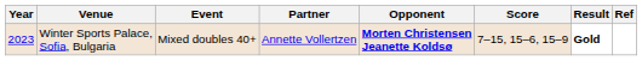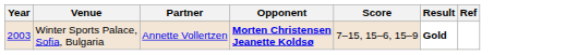 <table class="sortable wikitable" style="font-size: 90%;">
 <tr>
 <th>Year</th>
 <th>Venue</th>
-<th>Event</th>
 <th>Partner</th>
 <th>Opponent</th>
 <th>Score</th>
 <th>Result</th>
 <th>Ref</th>
 </tr>
 <tr style="background:#F3E6D7">
-<td align="center"><a href='#'>2023</a></td>
+<td align="center"><a href='#'>2003</a></td>
 <td align="left">Winter Sports Palace,<br><a href='#'>Sofia</a>, Bulgaria</td>
-<td align="left">Mixed doubles 40+</td>
 <td align="left"> <a href='#'>Annette Vollertzen</a></td>
 <td align="left"><strong> <a href='#'>Morten Christensen</a><br> <a href='#'>Jeanette Koldsø</a></strong></td>
 <td align="left">7–15, 15–6, 15–9</td>
 <td style="text-align:left; background:white"> <strong>Gold</strong></td>
 <td style="text-align:center; background:white"></td>
 </tr>
 </table>
